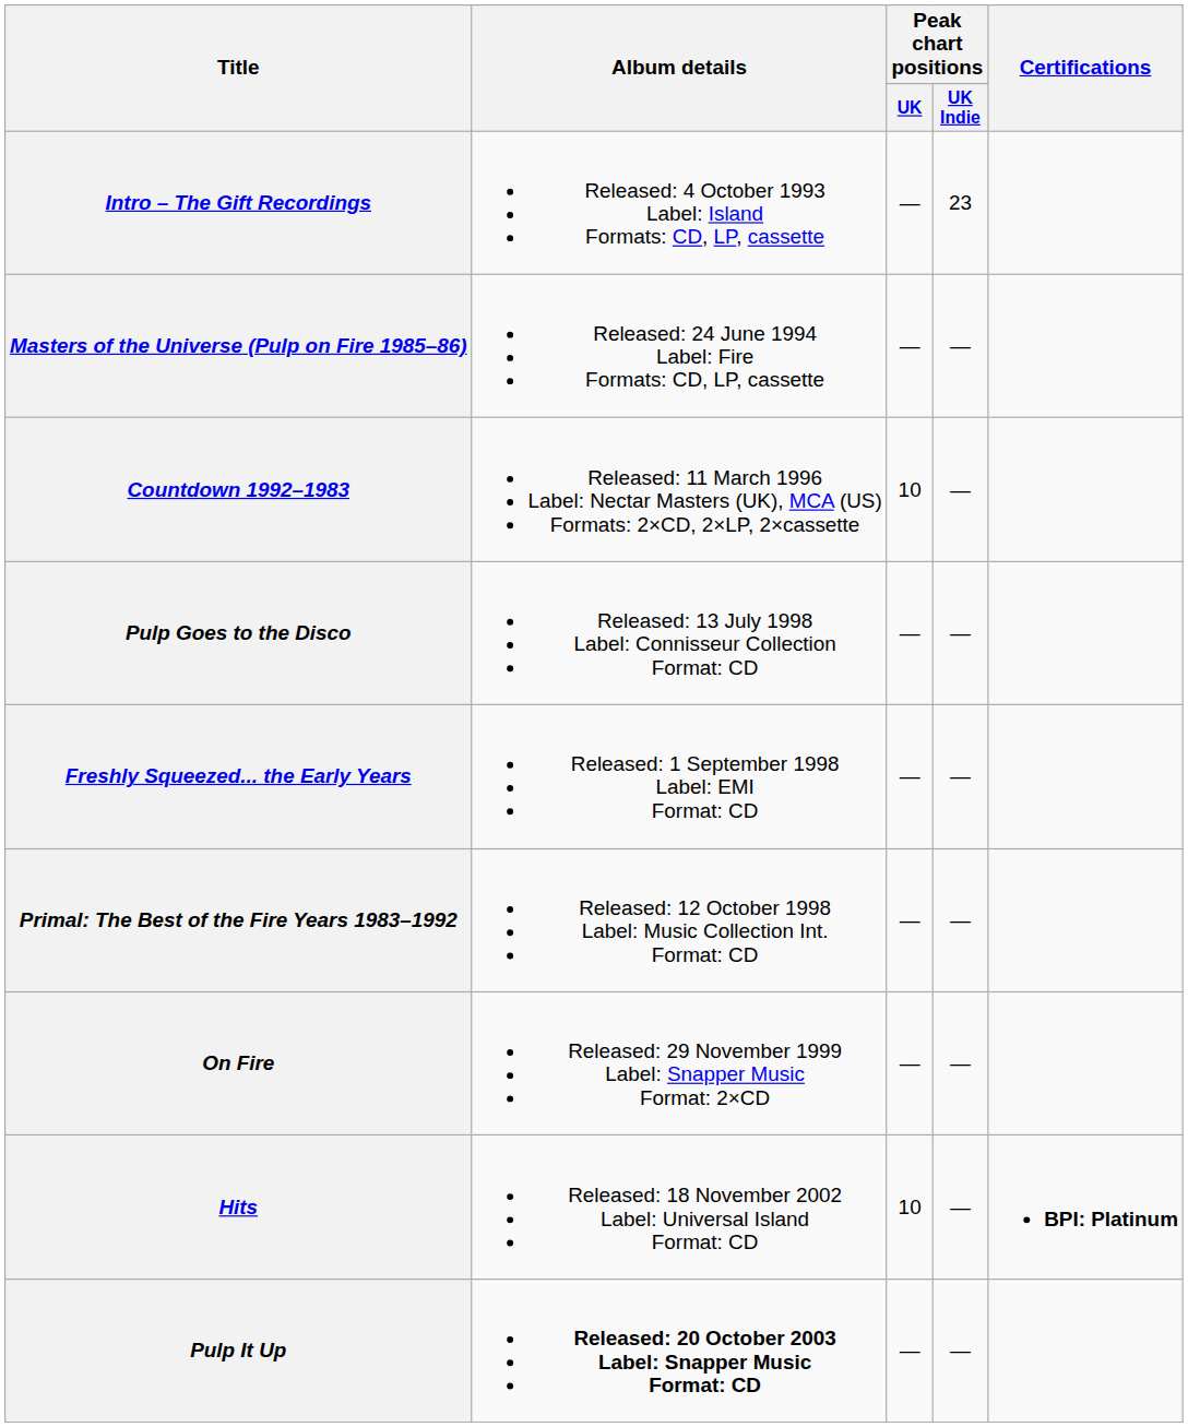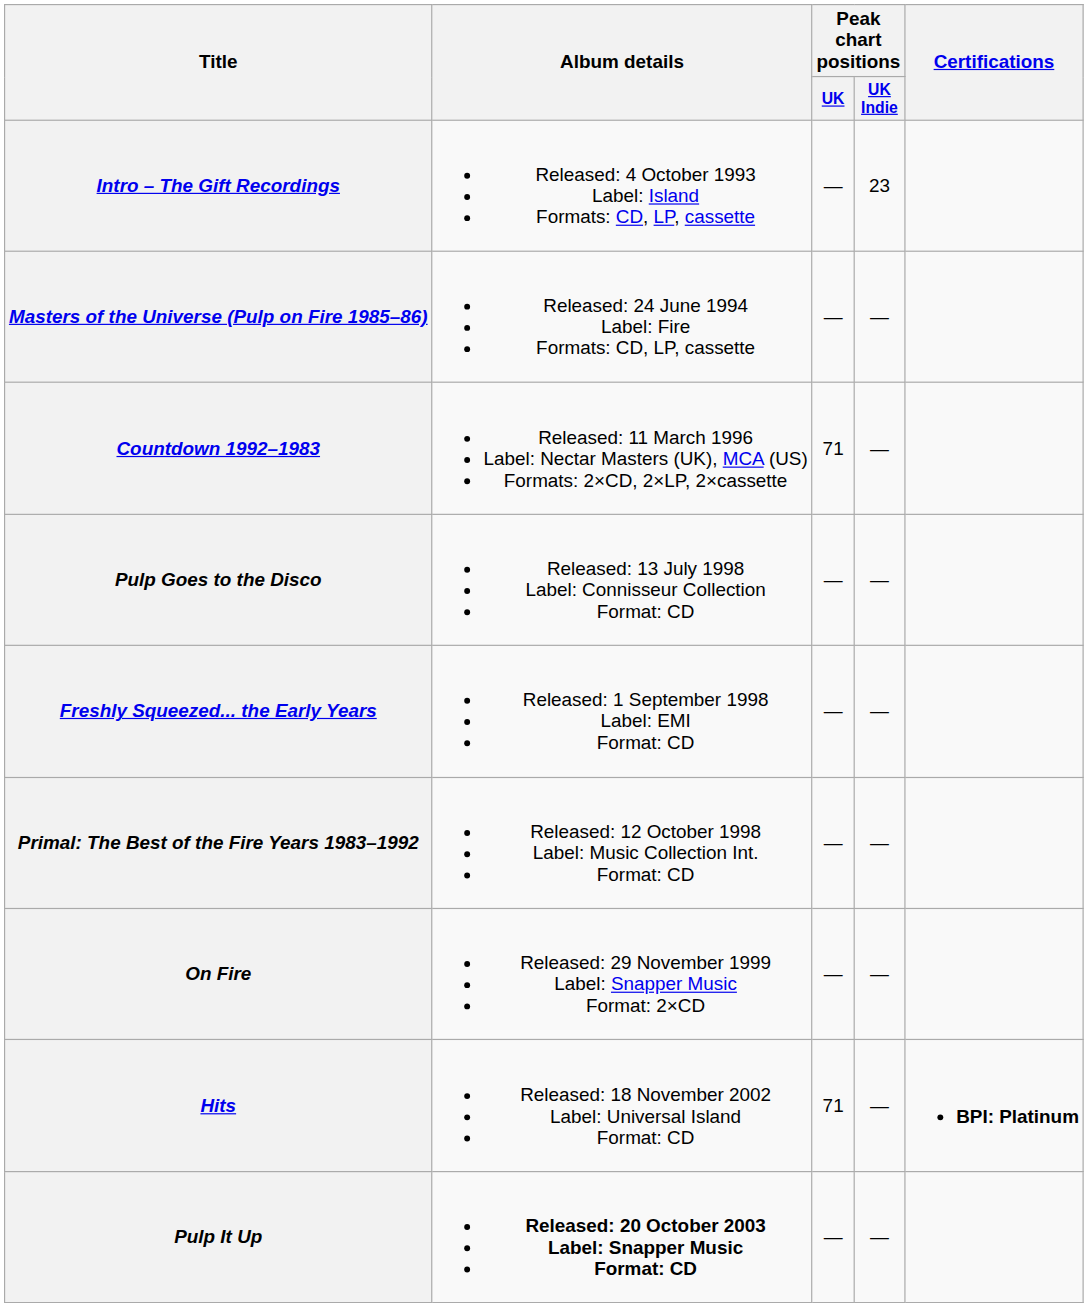 <table class="wikitable plainrowheaders" style=text-align:center;>
 <tr>
 <th scope="col" rowspan="2">Title</th>
 <th scope="col" rowspan="2">Album details</th>
 <th scope="col" colspan="2">Peak chart positions</th>
 <th scope="col" rowspan="2"><a href='#'>Certifications</a></th>
 </tr>
 <tr style="font-size:smaller">
 <th scope="col" width="25"><a href='#'>UK</a><br></th>
 <th scope="col" width="25"><a href='#'>UK Indie</a></th>
 </tr>
 <tr>
 <th scope="row"><em><a href='#'>Intro – The Gift Recordings</a></em></th>
 <td><br><ul><li>Released: 4 October 1993</li><li>Label: <a href='#'>Island</a> </li><li>Formats: <a href='#'>CD</a>, <a href='#'>LP</a>, <a href='#'>cassette</a></li></ul></td>
 <td>—</td>
 <td>23</td>
 <td></td>
 </tr>
 <tr>
 <th scope="row"><em><a href='#'>Masters of the Universe (Pulp on Fire 1985–86)</a></em></th>
 <td><br><ul><li>Released: 24 June 1994</li><li>Label: Fire </li><li>Formats: CD, LP, cassette</li></ul></td>
 <td>—</td>
 <td>—</td>
 <td></td>
 </tr>
 <tr>
 <th scope="row"><em><a href='#'>Countdown 1992–1983</a></em></th>
 <td><br><ul><li>Released: 11 March 1996</li><li>Label: Nectar Masters (UK), <a href='#'>MCA</a> (US) </li><li>Formats: 2×CD, 2×LP, 2×cassette</li></ul></td>
-<td>10</td>
+<td>71</td>
 <td>—</td>
 <td></td>
 </tr>
 <tr>
 <th scope="row"><em>Pulp Goes to the Disco</em></th>
 <td><br><ul><li>Released: 13 July 1998</li><li>Label: Connisseur Collection </li><li>Format: CD</li></ul></td>
 <td>—</td>
 <td>—</td>
 <td></td>
 </tr>
 <tr>
 <th scope="row"><em><a href='#'>Freshly Squeezed... the Early Years</a></em></th>
 <td><br><ul><li>Released: 1 September 1998</li><li>Label: EMI </li><li>Format: CD</li></ul></td>
 <td>—</td>
 <td>—</td>
 <td></td>
 </tr>
 <tr>
 <th scope="row"><em>Primal: The Best of the Fire Years 1983–1992</em></th>
 <td><br><ul><li>Released: 12 October 1998</li><li>Label: Music Collection Int. </li><li>Format: CD</li></ul></td>
 <td>—</td>
 <td>—</td>
 <td></td>
 </tr>
 <tr>
 <th scope="row"><em>On Fire</em></th>
 <td><br><ul><li>Released: 29 November 1999</li><li>Label: <a href='#'>Snapper Music</a> </li><li>Format: 2×CD</li></ul></td>
 <td>—</td>
 <td>—</td>
 <td></td>
 </tr>
 <tr>
 <th scope="row"><em><a href='#'>Hits</a></em></th>
 <td><br><ul><li>Released: 18 November 2002</li><li>Label: Universal Island </li><li>Format: CD</li></ul></td>
-<td>10</td>
+<td>71</td>
 <td>—</td>
 <td><strong><br><ul><li>BPI: Platinum</li></ul></strong></td>
 </tr>
 <tr>
 <th scope="row"><em>Pulp It Up</em></th>
 <td><strong><br><ul><li>Released: 20 October 2003</li><li>Label: Snapper Music </li><li>Format: CD</li></ul></strong></td>
 <td>—</td>
 <td>—</td>
 <td></td>
 </tr>
 </table>
